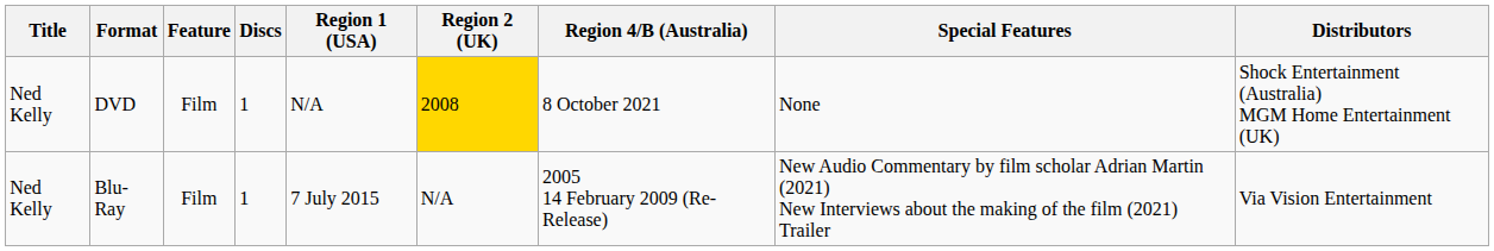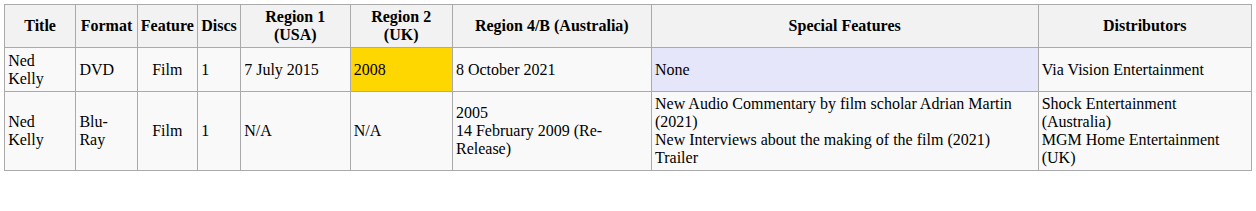 <table class="wikitable">
 <tr>
 <th>Title</th>
 <th>Format</th>
 <th>Feature</th>
 <th>Discs</th>
 <th>Region 1 (USA)</th>
 <th>Region 2 (UK)</th>
 <th>Region 4/B (Australia)</th>
 <th>Special Features</th>
 <th>Distributors</th>
 </tr>
 <tr>
 <td>Ned Kelly</td>
 <td>DVD</td>
 <td style="text-align:center;">Film</td>
 <td>1</td>
-<td>N/A</td>
+<td>7 July 2015</td>
 <td style="background: gold;">2008</td>
 <td>8 October 2021</td>
-<td>None</td>
-<td>Shock Entertainment (Australia)<br>MGM Home Entertainment (UK)</td>
+<td style="background: lavender;">None</td>
+<td>Via Vision Entertainment</td>
 </tr>
 <tr>
 </tr>
 <tr>
 <td>Ned Kelly</td>
 <td>Blu-Ray</td>
 <td style="text-align:center;">Film</td>
 <td>1</td>
-<td>7 July 2015</td>
+<td>N/A</td>
 <td>N/A</td>
 <td>2005<br>14 February 2009 (Re-Release)</td>
 <td>New Audio Commentary by film scholar Adrian Martin (2021)<br>New Interviews about the making of the film (2021)<br>Trailer</td>
-<td>Via Vision Entertainment</td>
+<td>Shock Entertainment (Australia)<br>MGM Home Entertainment (UK)</td>
 </tr>
 <tr>
 </tr>
 </table>
